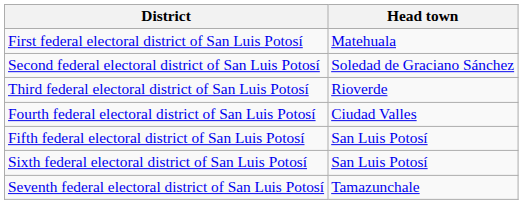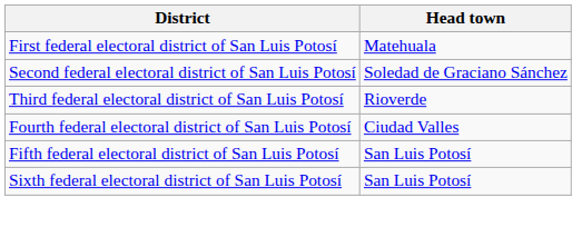 <table class="wikitable" border="1">
 <tr style="background:#efefef;">
 <th><strong>District</strong></th>
 <th><strong>Head town</strong></th>
 </tr>
 <tr>
 <td><a href='#'>First federal electoral district of San Luis Potosí</a></td>
 <td><a href='#'>Matehuala</a></td>
 </tr>
 <tr>
 <td><a href='#'>Second federal electoral district of San Luis Potosí</a></td>
 <td><a href='#'>Soledad de Graciano Sánchez</a></td>
 </tr>
 <tr>
 <td><a href='#'>Third federal electoral district of San Luis Potosí</a></td>
 <td><a href='#'>Rioverde</a></td>
 </tr>
 <tr>
 <td><a href='#'>Fourth federal electoral district of San Luis Potosí</a></td>
 <td><a href='#'>Ciudad Valles</a></td>
 </tr>
 <tr>
 <td><a href='#'>Fifth federal electoral district of San Luis Potosí</a></td>
 <td><a href='#'>San Luis Potosí</a></td>
 </tr>
 <tr>
 <td><a href='#'>Sixth federal electoral district of San Luis Potosí</a></td>
 <td><a href='#'>San Luis Potosí</a></td>
 </tr>
-<tr>
-<td><a href='#'>Seventh federal electoral district of San Luis Potosí</a></td>
-<td><a href='#'>Tamazunchale</a></td>
-</tr>
 </table>
